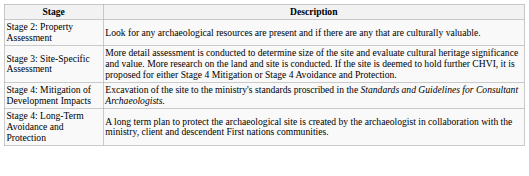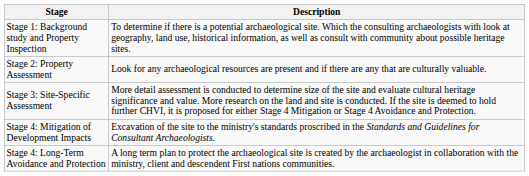 <table class="wikitable">
 <tr>
 <th>Stage</th>
 <th>Description</th>
+</tr>
+<tr>
+<td>Stage 1: Background study and Property Inspection</td>
+<td>To determine if there is a potential archaeological site. Which the consulting archaeologists with look at geography, land use, historical information, as well as consult with community about possible heritage sites.</td>
 </tr>
 <tr>
 <td>Stage 2: Property Assessment</td>
 <td>Look for any archaeological resources are present and if there are any that are culturally valuable.</td>
 </tr>
 <tr>
 <td>Stage 3: Site-Specific Assessment</td>
 <td>More detail assessment is conducted to determine size of the site and evaluate cultural heritage significance and value. More research on the land and site is conducted.  If the site is deemed to hold further CHVI, it is proposed for either Stage 4 Mitigation or Stage 4 Avoidance and Protection.</td>
 </tr>
 <tr>
 <td>Stage 4: Mitigation of Development Impacts</td>
 <td>Excavation of the site to the ministry's standards proscribed in the <em>Standards and Guidelines for Consultant Archaeologists.</em></td>
 </tr>
 <tr>
 <td>Stage 4: Long-Term Avoidance and Protection</td>
 <td>A long term plan to protect the archaeological site is created by the archaeologist in collaboration with the ministry, client and descendent First nations communities.</td>
 </tr>
 </table>
